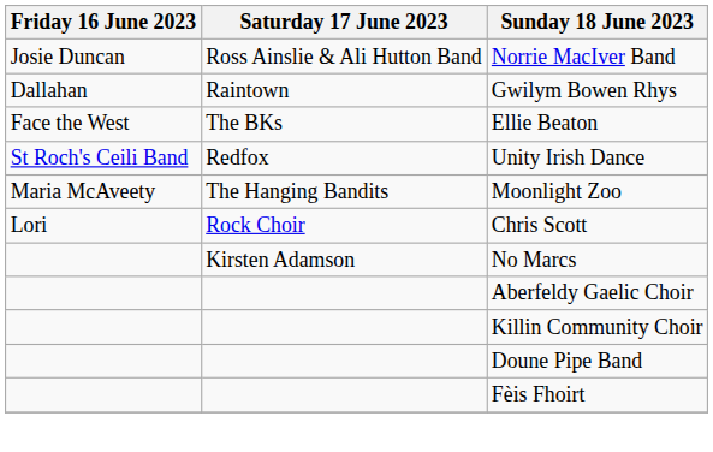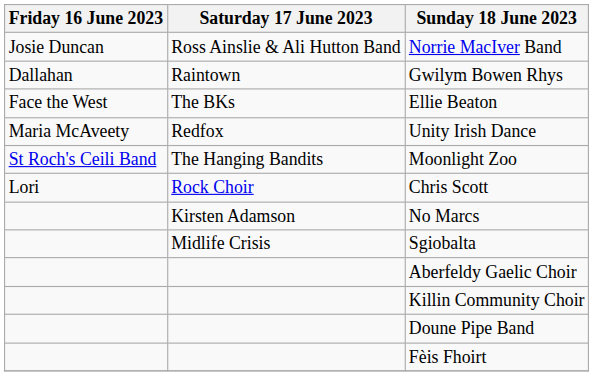 <table class="wikitable">
 <tr>
 <th>Friday 16 June 2023</th>
 <th>Saturday 17 June 2023</th>
 <th>Sunday 18 June 2023</th>
 </tr>
 <tr>
 <td>Josie Duncan</td>
 <td>Ross Ainslie & Ali Hutton Band</td>
 <td><a href='#'>Norrie MacIver</a> Band</td>
 </tr>
 <tr>
 <td>Dallahan</td>
 <td>Raintown</td>
 <td>Gwilym Bowen Rhys</td>
 </tr>
 <tr>
 <td>Face the West</td>
 <td>The BKs</td>
 <td>Ellie Beaton</td>
 </tr>
 <tr>
-<td><a href='#'>St Roch's Ceili Band</a></td>
+<td>Maria McAveety</td>
 <td>Redfox</td>
 <td>Unity Irish Dance</td>
 </tr>
 <tr>
-<td>Maria McAveety</td>
+<td><a href='#'>St Roch's Ceili Band</a></td>
 <td>The Hanging Bandits</td>
 <td>Moonlight Zoo</td>
 </tr>
 <tr>
 <td>Lori</td>
 <td><a href='#'>Rock Choir</a></td>
 <td>Chris Scott</td>
 </tr>
 <tr>
 <td></td>
 <td>Kirsten Adamson</td>
 <td>No Marcs</td>
+</tr>
+<tr>
+<td></td>
+<td>Midlife Crisis</td>
+<td>Sgiobalta</td>
 </tr>
 <tr>
 <td></td>
 <td></td>
 <td>Aberfeldy Gaelic Choir</td>
 </tr>
 <tr>
 <td></td>
 <td></td>
 <td>Killin Community Choir</td>
 </tr>
 <tr>
 <td></td>
 <td></td>
 <td>Doune Pipe Band</td>
 </tr>
 <tr>
 <td></td>
 <td></td>
 <td>Fèis Fhoirt</td>
 </tr>
 <tr>
 </tr>
 </table>
